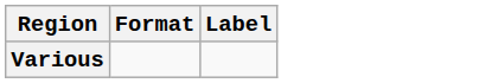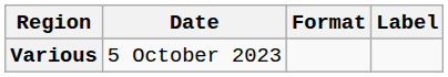 <table class="wikitable plainrowheaders">
 <tr>
 <th scope="col">Region</th>
+<th scope="col">Date</th>
 <th scope="col">Format</th>
 <th scope="col">Label</th>
 </tr>
 <tr>
 <th scope="row">Various</th>
+<td>5 October 2023</td>
 <td></td>
 <td></td>
 </tr>
 </table>
